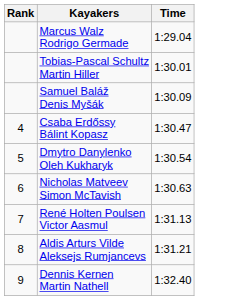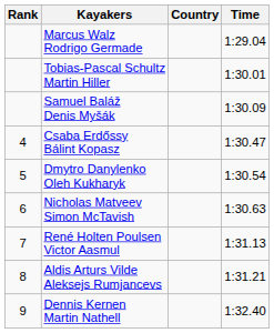 <table class="wikitable" style="text-align:center">
 <tr>
 <th>Rank</th>
 <th>Kayakers</th>
+<th>Country</th>
 <th>Time</th>
 </tr>
 <tr>
 <td></td>
 <td align="left"><a href='#'>Marcus Walz</a><br><a href='#'>Rodrigo Germade</a></td>
+<td align="left"></td>
 <td>1:29.04</td>
 </tr>
 <tr>
 <td></td>
 <td align="left"><a href='#'>Tobias-Pascal Schultz</a><br><a href='#'>Martin Hiller</a></td>
+<td align="left"></td>
 <td>1:30.01</td>
 </tr>
 <tr>
 <td></td>
 <td align="left"><a href='#'>Samuel Baláž</a><br><a href='#'>Denis Myšák</a></td>
+<td align="left"></td>
 <td>1:30.09</td>
 </tr>
 <tr>
 <td>4</td>
 <td align="left"><a href='#'>Csaba Erdőssy</a><br><a href='#'>Bálint Kopasz</a></td>
+<td align="left"></td>
 <td>1:30.47</td>
 </tr>
 <tr>
 <td>5</td>
 <td align="left"><a href='#'>Dmytro Danylenko</a><br><a href='#'>Oleh Kukharyk</a></td>
+<td align="left"></td>
 <td>1:30.54</td>
 </tr>
 <tr>
 <td>6</td>
 <td align="left"><a href='#'>Nicholas Matveev</a><br><a href='#'>Simon McTavish</a></td>
+<td align="left"></td>
 <td>1:30.63</td>
 </tr>
 <tr>
 <td>7</td>
 <td align="left"><a href='#'>René Holten Poulsen</a><br><a href='#'>Victor Aasmul</a></td>
+<td align="left"></td>
 <td>1:31.13</td>
 </tr>
 <tr>
 <td>8</td>
 <td align="left"><a href='#'>Aldis Arturs Vilde</a><br><a href='#'>Aleksejs Rumjancevs</a></td>
+<td align="left"></td>
 <td>1:31.21</td>
 </tr>
 <tr>
 <td>9</td>
 <td align="left"><a href='#'>Dennis Kernen</a><br><a href='#'>Martin Nathell</a></td>
+<td align="left"></td>
 <td>1:32.40</td>
 </tr>
 </table>
